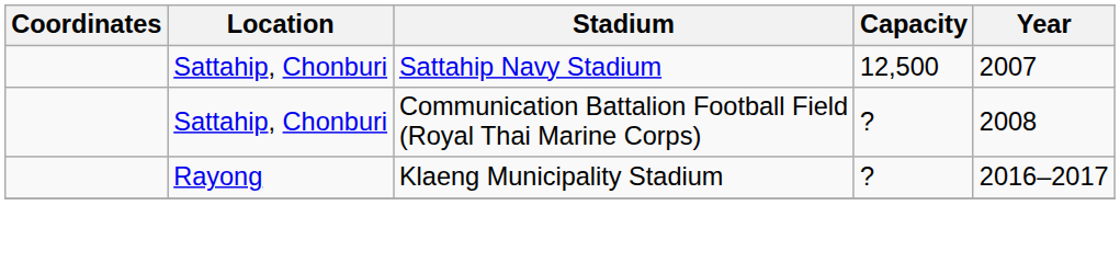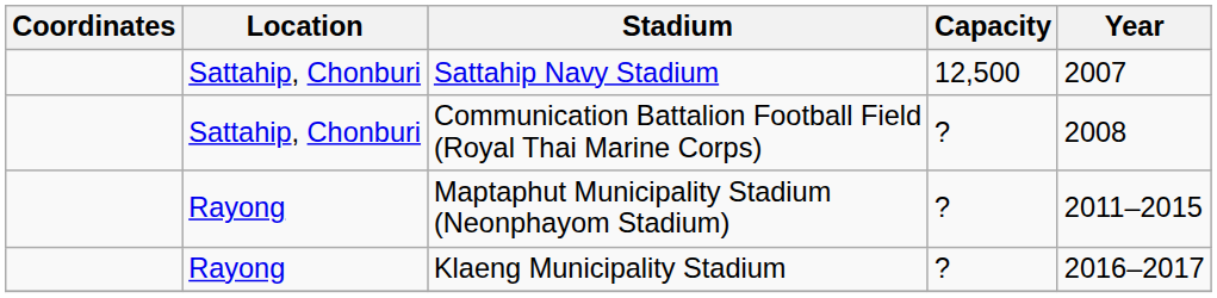 <table class="wikitable sortable">
 <tr>
 <th>Coordinates</th>
 <th>Location</th>
 <th>Stadium</th>
 <th>Capacity</th>
 <th>Year</th>
 </tr>
 <tr>
 <td></td>
 <td><a href='#'>Sattahip</a>, <a href='#'>Chonburi</a></td>
 <td><a href='#'>Sattahip Navy Stadium</a></td>
 <td>12,500</td>
 <td>2007</td>
 </tr>
 <tr>
 <td></td>
 <td><a href='#'>Sattahip</a>, <a href='#'>Chonburi</a></td>
 <td>Communication Battalion Football Field<br>(Royal Thai Marine Corps)</td>
 <td>?</td>
 <td>2008</td>
 </tr>
 <tr>
 <td></td>
 <td><a href='#'>Rayong</a></td>
+<td>Maptaphut Municipality Stadium<br>(Neonphayom Stadium)</td>
+<td>?</td>
+<td>2011–2015</td>
+</tr>
+<tr>
+<td></td>
+<td><a href='#'>Rayong</a></td>
 <td>Klaeng Municipality Stadium</td>
 <td>?</td>
 <td>2016–2017</td>
 </tr>
 <tr>
 </tr>
 </table>
